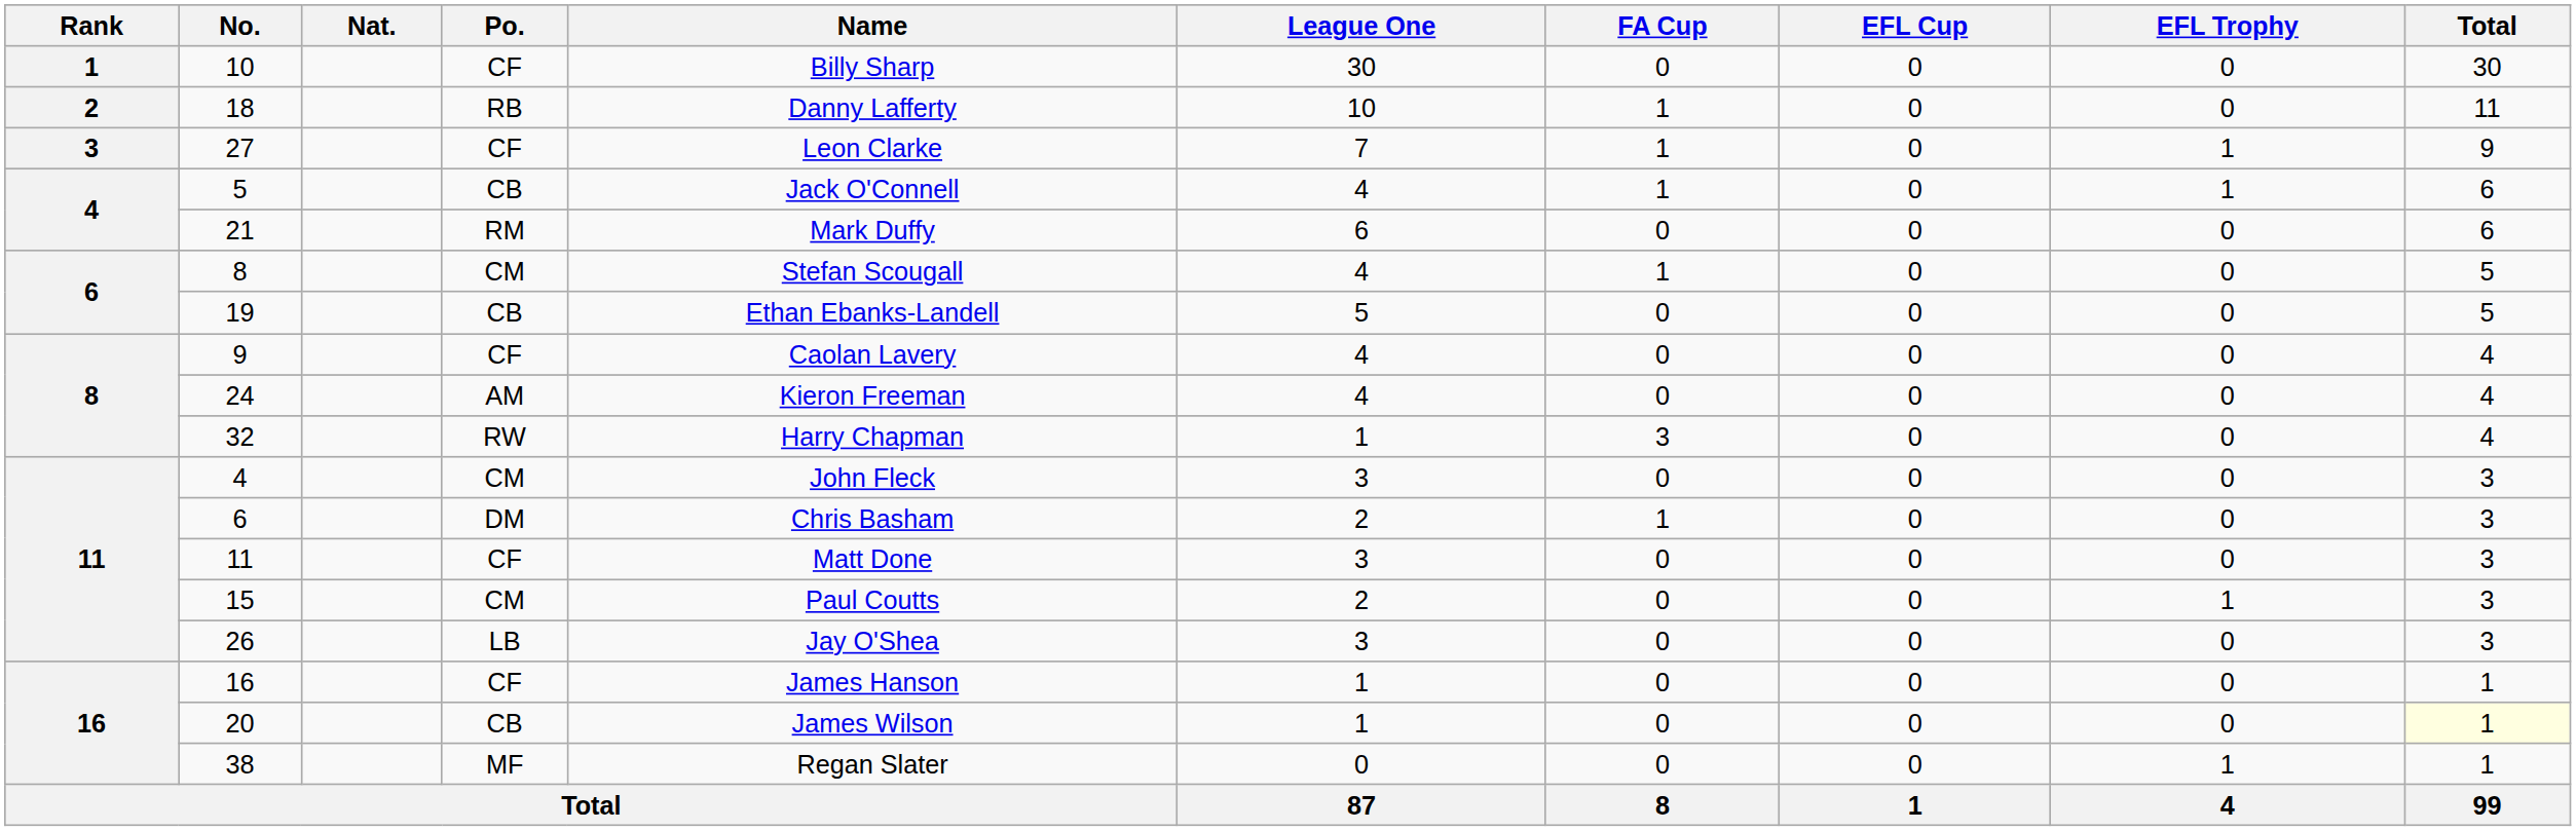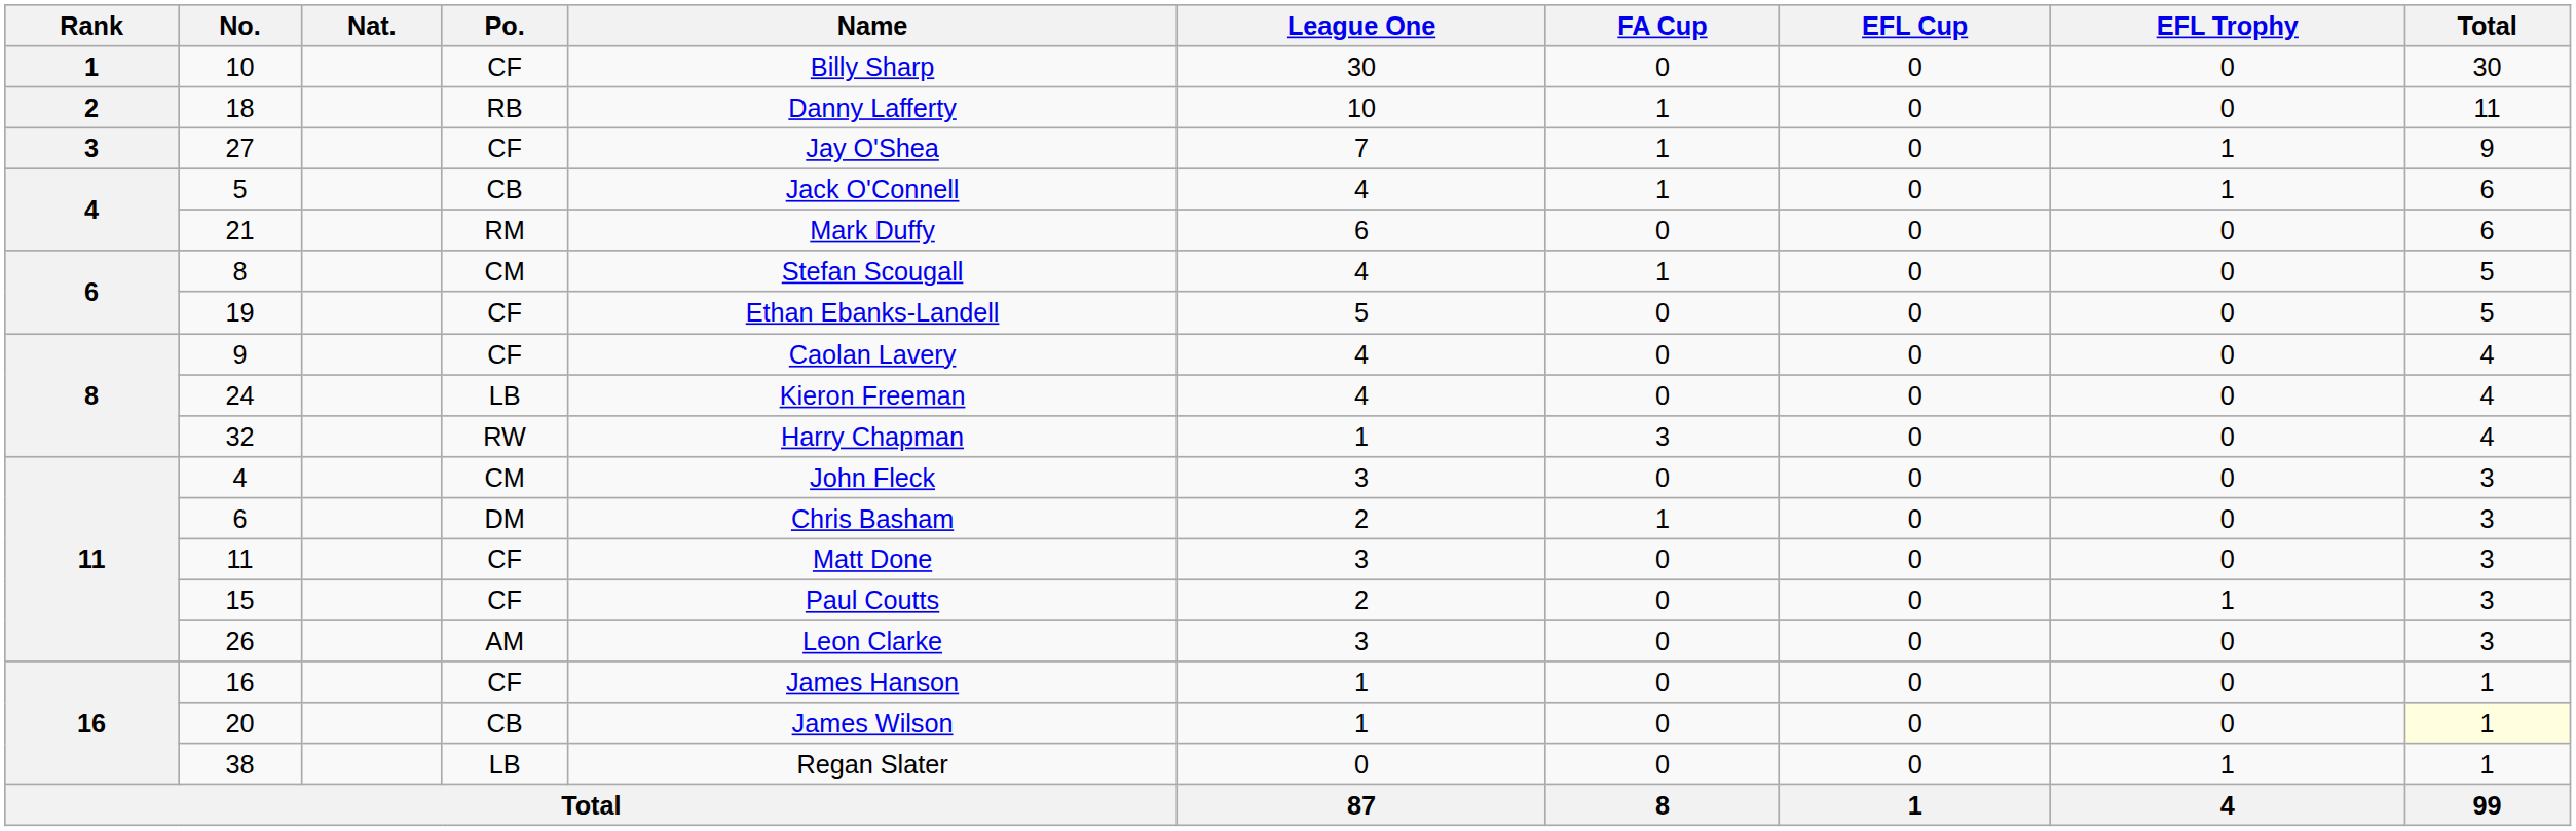 <table class="wikitable" style="text-align:center; font-size:95%; width:95%;">
 <tr>
 <th>Rank</th>
 <th>No.</th>
 <th>Nat.</th>
 <th>Po.</th>
 <th>Name</th>
 <th><a href='#'>League One</a></th>
 <th><a href='#'>FA Cup</a></th>
 <th><a href='#'>EFL Cup</a></th>
 <th><a href='#'>EFL Trophy</a></th>
 <th>Total</th>
 </tr>
 <tr>
 <th rowspan=1>1</th>
 <td>10</td>
 <td></td>
 <td>CF</td>
 <td><a href='#'>Billy Sharp</a></td>
 <td>30</td>
 <td>0</td>
 <td>0</td>
 <td>0</td>
 <td>30</td>
 </tr>
 <tr>
 <th rowspan=1>2</th>
 <td>18</td>
 <td></td>
 <td>RB</td>
 <td><a href='#'>Danny Lafferty</a></td>
 <td>10</td>
 <td>1</td>
 <td>0</td>
 <td>0</td>
 <td>11</td>
 </tr>
 <tr>
 <th rowspan=1>3</th>
 <td>27</td>
 <td></td>
 <td>CF</td>
-<td><a href='#'>Leon Clarke</a></td>
+<td><a href='#'>Jay O'Shea</a></td>
 <td>7</td>
 <td>1</td>
 <td>0</td>
 <td>1</td>
 <td>9</td>
 </tr>
 <tr>
 <th rowspan=2>4</th>
 <td>5</td>
 <td></td>
 <td>CB</td>
 <td><a href='#'>Jack O'Connell</a></td>
 <td>4</td>
 <td>1</td>
 <td>0</td>
 <td>1</td>
 <td>6</td>
 </tr>
 <tr>
 <td>21</td>
 <td></td>
 <td>RM</td>
 <td><a href='#'>Mark Duffy</a></td>
 <td>6</td>
 <td>0</td>
 <td>0</td>
 <td>0</td>
 <td>6</td>
 </tr>
 <tr>
 <th rowspan=2>6</th>
 <td>8</td>
 <td></td>
 <td>CM</td>
 <td><a href='#'>Stefan Scougall</a></td>
 <td>4</td>
 <td>1</td>
 <td>0</td>
 <td>0</td>
 <td>5</td>
 </tr>
 <tr>
 <td>19</td>
 <td></td>
-<td>CB</td>
+<td>CF</td>
 <td><a href='#'>Ethan Ebanks-Landell</a></td>
 <td>5</td>
 <td>0</td>
 <td>0</td>
 <td>0</td>
 <td>5</td>
 </tr>
 <tr>
 <th rowspan=3>8</th>
 <td>9</td>
 <td></td>
 <td>CF</td>
 <td><a href='#'>Caolan Lavery</a></td>
 <td>4</td>
 <td>0</td>
 <td>0</td>
 <td>0</td>
 <td>4</td>
 </tr>
 <tr>
 <td>24</td>
 <td></td>
-<td>AM</td>
+<td>LB</td>
 <td><a href='#'>Kieron Freeman</a></td>
 <td>4</td>
 <td>0</td>
 <td>0</td>
 <td>0</td>
 <td>4</td>
 </tr>
 <tr>
 <td>32</td>
 <td></td>
 <td>RW</td>
 <td><a href='#'>Harry Chapman</a></td>
 <td>1</td>
 <td>3</td>
 <td>0</td>
 <td>0</td>
 <td>4</td>
 </tr>
 <tr>
 <th rowspan=5>11</th>
 <td>4</td>
 <td></td>
 <td>CM</td>
 <td><a href='#'>John Fleck</a></td>
 <td>3</td>
 <td>0</td>
 <td>0</td>
 <td>0</td>
 <td>3</td>
 </tr>
 <tr>
 <td>6</td>
 <td></td>
 <td>DM</td>
 <td><a href='#'>Chris Basham</a></td>
 <td>2</td>
 <td>1</td>
 <td>0</td>
 <td>0</td>
 <td>3</td>
 </tr>
 <tr>
 <td>11</td>
 <td></td>
 <td>CF</td>
 <td><a href='#'>Matt Done</a></td>
 <td>3</td>
 <td>0</td>
 <td>0</td>
 <td>0</td>
 <td>3</td>
 </tr>
 <tr>
 <td>15</td>
 <td></td>
-<td>CM</td>
+<td>CF</td>
 <td><a href='#'>Paul Coutts</a></td>
 <td>2</td>
 <td>0</td>
 <td>0</td>
 <td>1</td>
 <td>3</td>
 </tr>
 <tr>
 <td>26</td>
 <td></td>
-<td>LB</td>
-<td><a href='#'>Jay O'Shea</a></td>
+<td>AM</td>
+<td><a href='#'>Leon Clarke</a></td>
 <td>3</td>
 <td>0</td>
 <td>0</td>
 <td>0</td>
 <td>3</td>
 </tr>
 <tr>
 <th rowspan=3>16</th>
 <td>16</td>
 <td></td>
 <td>CF</td>
 <td><a href='#'>James Hanson</a></td>
 <td>1</td>
 <td>0</td>
 <td>0</td>
 <td>0</td>
 <td>1</td>
 </tr>
 <tr>
 <td>20</td>
 <td></td>
 <td>CB</td>
 <td><a href='#'>James Wilson</a></td>
 <td>1</td>
 <td>0</td>
 <td>0</td>
 <td>0</td>
 <td style="background: lightyellow;">1</td>
 </tr>
 <tr>
 <td>38</td>
 <td></td>
-<td>MF</td>
+<td>LB</td>
 <td>Regan Slater</td>
 <td>0</td>
 <td>0</td>
 <td>0</td>
 <td>1</td>
 <td>1</td>
 </tr>
 <tr>
 <th colspan=5>Total</th>
 <th>87</th>
 <th>8</th>
 <th>1</th>
 <th>4</th>
 <th>99</th>
 </tr>
 </table>
